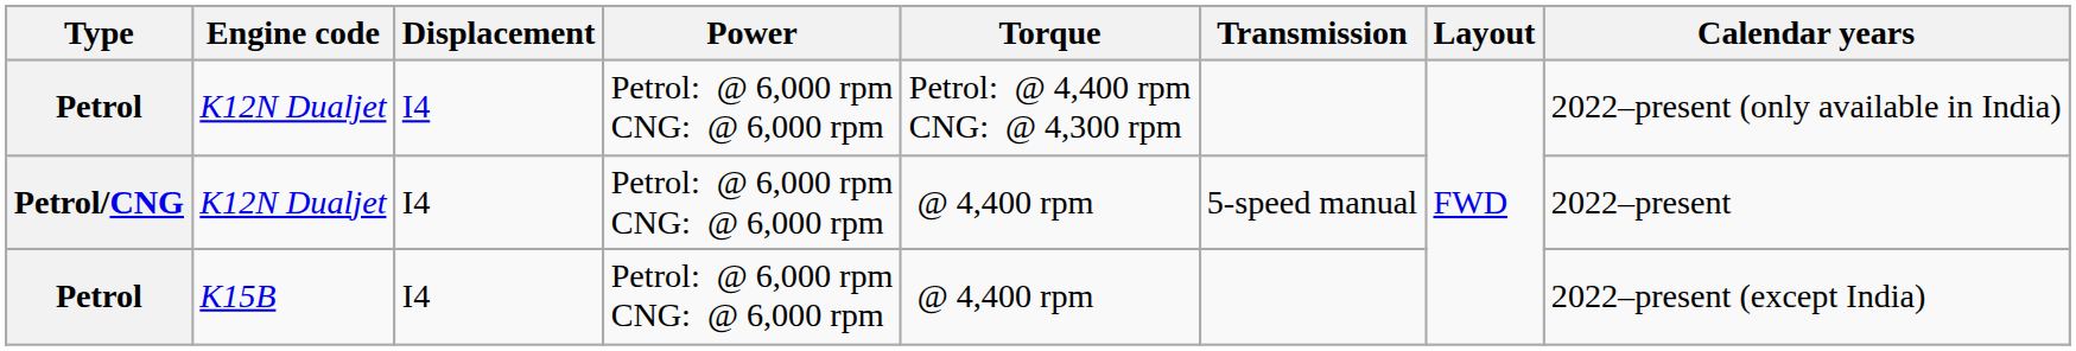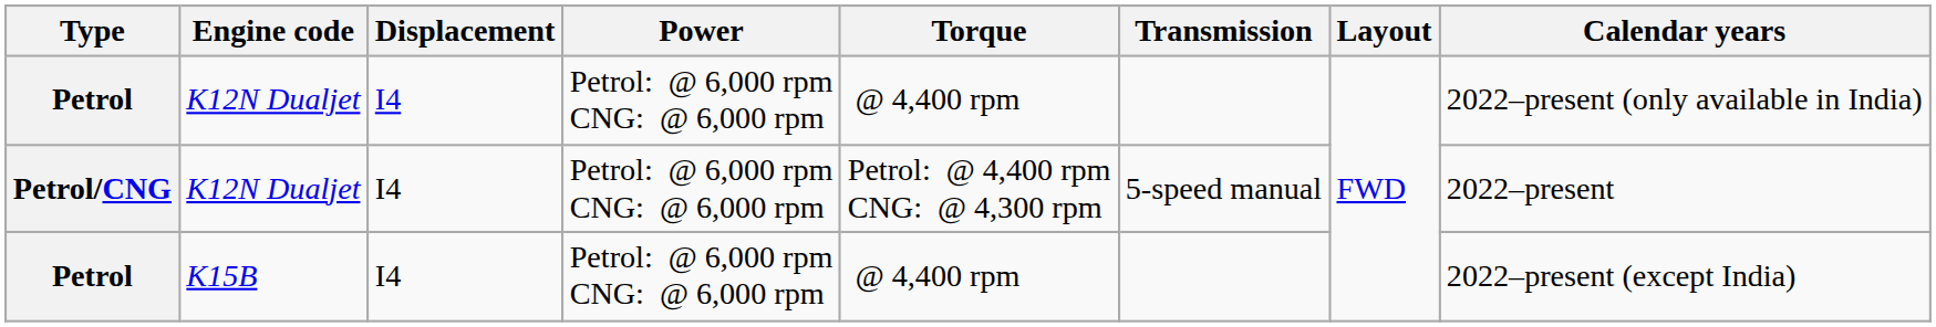 <table class="wikitable" style="text-align:left; font-size:85%;">
 <tr>
 <th>Type</th>
 <th>Engine code</th>
 <th>Displacement</th>
 <th>Power</th>
 <th>Torque</th>
 <th>Transmission</th>
 <th>Layout</th>
 <th>Calendar years</th>
 </tr>
 <tr>
 <th>Petrol</th>
 <td><em><a href='#'>K12N Dualjet</a></em></td>
 <td> <a href='#'>I4</a></td>
 <td>Petrol:  @ 6,000 rpm<br>CNG:  @ 6,000 rpm</td>
-<td>Petrol:  @ 4,400 rpm<br>CNG:  @ 4,300 rpm</td>
+<td> @ 4,400 rpm</td>
 <td></td>
 <td rowspan="3"><a href='#'>FWD</a></td>
 <td>2022–present (only available in India)</td>
 </tr>
 <tr>
 <th>Petrol/<a href='#'>CNG</a></th>
 <td><em><a href='#'>K12N Dualjet</a></em></td>
 <td> I4</td>
 <td>Petrol:  @ 6,000 rpm<br>CNG:  @ 6,000 rpm</td>
-<td> @ 4,400 rpm</td>
+<td>Petrol:  @ 4,400 rpm<br>CNG:  @ 4,300 rpm</td>
 <td>5-speed manual</td>
 <td>2022–present</td>
 </tr>
 <tr>
 <th>Petrol</th>
 <td><em><a href='#'>K15B</a></em></td>
 <td> I4</td>
 <td>Petrol:  @ 6,000 rpm<br>CNG:  @ 6,000 rpm</td>
 <td> @ 4,400 rpm</td>
 <td></td>
 <td>2022–present (except India)</td>
 </tr>
 </table>
